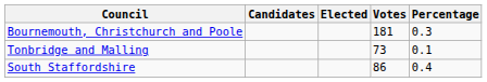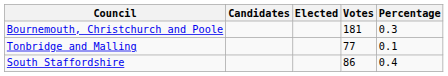 <table class="wikitable">
 <tr>
 <th>Council</th>
 <th>Candidates</th>
 <th>Elected</th>
 <th>Votes</th>
 <th>Percentage</th>
 </tr>
 <tr>
 <td><a href='#'>Bournemouth, Christchurch and Poole</a></td>
 <td></td>
 <td></td>
 <td>181</td>
 <td>0.3</td>
 </tr>
 <tr>
 <td><a href='#'>Tonbridge and Malling</a></td>
 <td></td>
 <td></td>
-<td>73</td>
+<td>77</td>
 <td>0.1</td>
 </tr>
 <tr>
 <td><a href='#'>South Staffordshire</a></td>
 <td></td>
 <td></td>
 <td>86</td>
 <td>0.4</td>
 </tr>
 </table>
